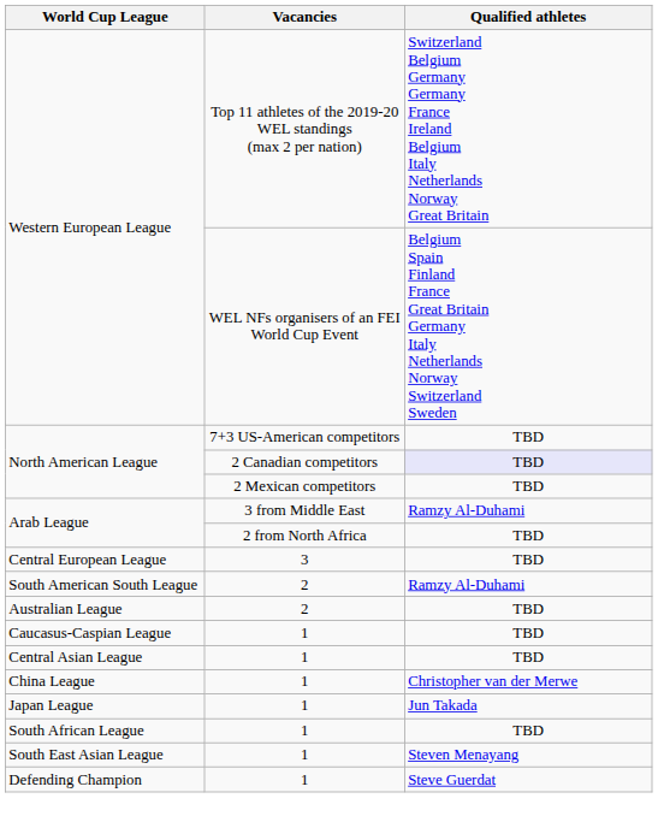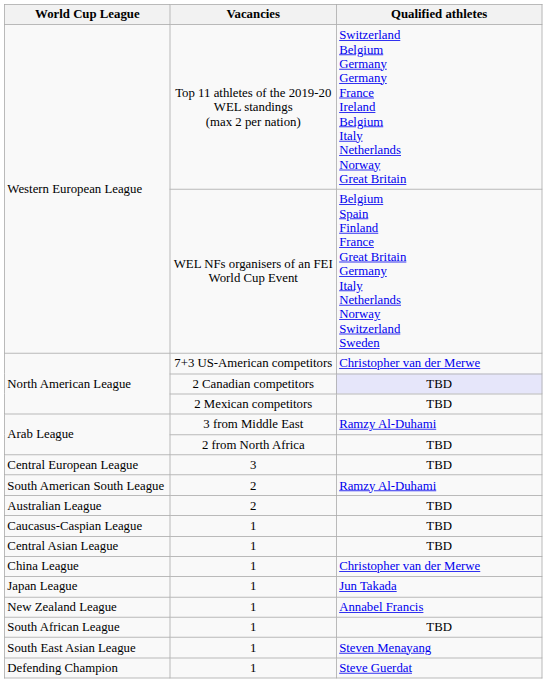 <table class="wikitable">
 <tr>
 <th width=200>World Cup League</th>
 <th width=200>Vacancies</th>
 <th width=250>Qualified athletes</th>
 </tr>
 <tr>
 <td rowspan=2>Western European League<br></td>
 <td align=center>Top 11 athletes of the 2019-20 WEL standings<br>(max 2 per nation)</td>
 <td> <a href='#'>Switzerland</a><br> <a href='#'>Belgium</a><br> <a href='#'>Germany</a><br> <a href='#'>Germany</a><br> <a href='#'>France</a><br> <a href='#'>Ireland</a><br> <a href='#'>Belgium</a><br> <a href='#'>Italy</a><br> <a href='#'>Netherlands</a><br> <a href='#'>Norway</a><br> <a href='#'>Great Britain</a></td>
 </tr>
 <tr>
 <td align=center>WEL NFs organisers of an FEI World Cup Event</td>
 <td> <a href='#'>Belgium</a><br> <a href='#'>Spain</a><br> <a href='#'>Finland</a><br> <a href='#'>France</a><br> <a href='#'>Great Britain</a><br> <a href='#'>Germany</a><br> <a href='#'>Italy</a><br> <a href='#'>Netherlands</a><br> <a href='#'>Norway</a><br> <a href='#'>Switzerland</a><br> <a href='#'>Sweden</a></td>
 </tr>
 <tr>
 <td rowspan=3>North American League</td>
 <td align=center>7+3 US-American competitors</td>
-<td align=center>TBD</td>
+<td> <a href='#'>Christopher van der Merwe</a></td>
 </tr>
 <tr>
 <td align=center>2 Canadian competitors</td>
 <td align=center style="background: lavender;">TBD</td>
 </tr>
 <tr>
 <td align=center>2 Mexican competitors</td>
 <td align=center>TBD</td>
 </tr>
 <tr>
 <td rowspan=2>Arab League</td>
 <td align=center>3 from Middle East</td>
 <td> <a href='#'>Ramzy Al-Duhami</a></td>
 </tr>
 <tr>
 <td align=center>2 from North Africa</td>
 <td align=center>TBD</td>
 </tr>
 <tr>
 <td>Central European League</td>
 <td align=center>3</td>
 <td align=center>TBD</td>
 </tr>
 <tr>
 <td>South American South League</td>
 <td align=center>2</td>
 <td> <a href='#'>Ramzy Al-Duhami</a></td>
 </tr>
 <tr>
 <td>Australian League</td>
 <td align=center>2</td>
 <td align=center>TBD</td>
 </tr>
 <tr>
 <td>Caucasus-Caspian League</td>
 <td align=center>1</td>
 <td align=center>TBD</td>
 </tr>
 <tr>
 <td>Central Asian League</td>
 <td align=center>1</td>
 <td align=center>TBD</td>
 </tr>
 <tr>
 <td>China League</td>
 <td align=center>1</td>
 <td> <a href='#'>Christopher van der Merwe</a></td>
 </tr>
 <tr>
 <td>Japan League</td>
 <td align=center>1</td>
 <td> <a href='#'>Jun Takada</a></td>
 </tr>
 <tr>
+<td>New Zealand League</td>
+<td align=center>1</td>
+<td> <a href='#'>Annabel Francis</a></td>
+</tr>
+<tr>
 <td>South African League</td>
 <td align=center>1</td>
 <td align=center>TBD</td>
 </tr>
 <tr>
 <td>South East Asian League</td>
 <td align=center>1</td>
 <td> <a href='#'>Steven Menayang</a></td>
 </tr>
 <tr>
 <td>Defending Champion</td>
 <td align=center>1</td>
 <td> <a href='#'>Steve Guerdat</a></td>
 </tr>
 </table>
